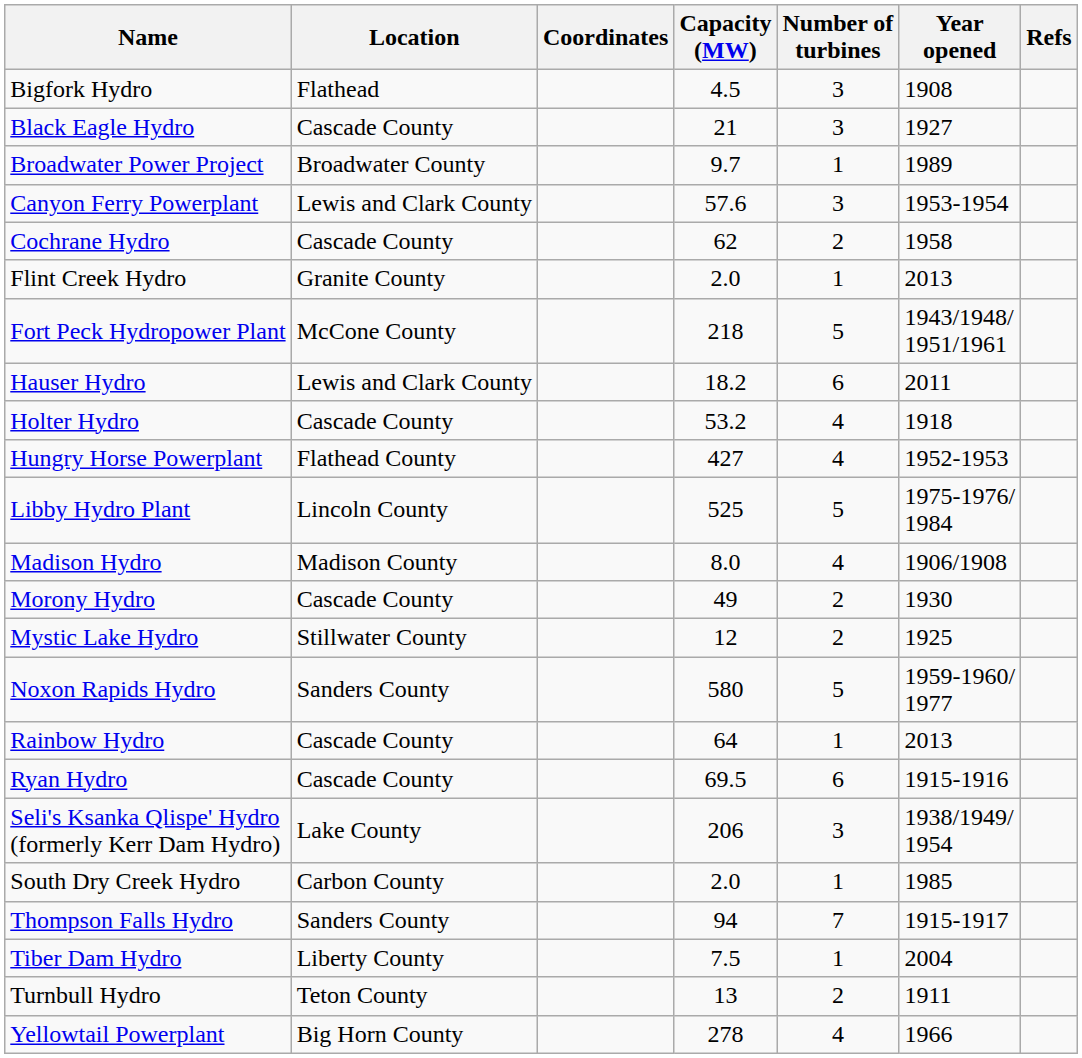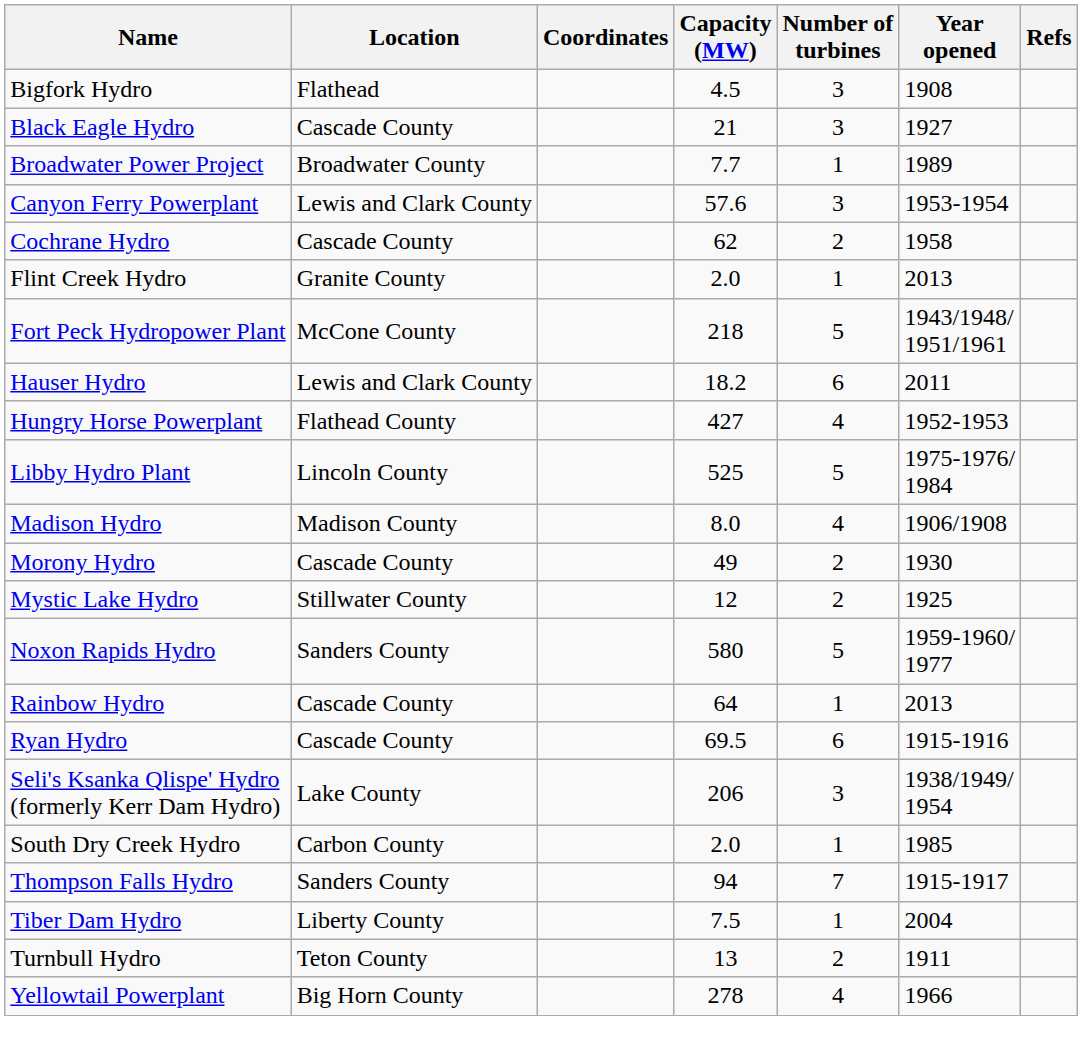 <table class="wikitable sortable">
 <tr>
 <th>Name</th>
 <th>Location</th>
 <th>Coordinates</th>
 <th>Capacity<br>(<a href='#'>MW</a>)</th>
 <th>Number of<br>turbines</th>
 <th>Year<br>opened</th>
 <th>Refs</th>
 </tr>
 <tr>
 <td>Bigfork Hydro</td>
 <td>Flathead</td>
 <td></td>
 <td align="center">4.5</td>
 <td align="center">3</td>
 <td>1908</td>
 <td></td>
 </tr>
 <tr>
 <td><a href='#'>Black Eagle Hydro</a></td>
 <td>Cascade County</td>
 <td></td>
 <td align="center">21</td>
 <td align="center">3</td>
 <td>1927</td>
 <td></td>
 </tr>
 <tr>
 <td><a href='#'>Broadwater Power Project</a></td>
 <td>Broadwater County</td>
 <td></td>
-<td align="center">9.7</td>
+<td align="center">7.7</td>
 <td align="center">1</td>
 <td>1989</td>
 <td></td>
 </tr>
 <tr>
 <td><a href='#'>Canyon Ferry Powerplant</a></td>
 <td>Lewis and Clark County</td>
 <td></td>
 <td align="center">57.6</td>
 <td align="center">3</td>
 <td>1953-1954</td>
 <td></td>
 </tr>
 <tr>
 <td><a href='#'>Cochrane Hydro</a></td>
 <td>Cascade County</td>
 <td></td>
 <td align="center">62</td>
 <td align="center">2</td>
 <td>1958</td>
 <td></td>
 </tr>
 <tr>
 <td>Flint Creek Hydro</td>
 <td>Granite County</td>
 <td></td>
 <td align="center">2.0</td>
 <td align="center">1</td>
 <td>2013</td>
 <td></td>
 </tr>
 <tr>
 <td><a href='#'>Fort Peck Hydropower Plant</a></td>
 <td>McCone County</td>
 <td></td>
 <td align="center">218</td>
 <td align="center">5</td>
 <td>1943/1948/<br>1951/1961</td>
 <td></td>
 </tr>
 <tr>
 <td><a href='#'>Hauser Hydro</a></td>
 <td>Lewis and Clark County</td>
 <td></td>
 <td align="center">18.2</td>
 <td align="center">6</td>
 <td>2011</td>
-<td></td>
-</tr>
-<tr>
-<td><a href='#'>Holter Hydro</a></td>
-<td>Cascade County</td>
-<td></td>
-<td align="center">53.2</td>
-<td align="center">4</td>
-<td>1918</td>
 <td></td>
 </tr>
 <tr>
 <td><a href='#'>Hungry Horse Powerplant</a></td>
 <td>Flathead County</td>
 <td></td>
 <td align="center">427</td>
 <td align="center">4</td>
 <td>1952-1953</td>
 <td></td>
 </tr>
 <tr>
 <td><a href='#'>Libby Hydro Plant</a></td>
 <td>Lincoln County</td>
 <td></td>
 <td align="center">525</td>
 <td align="center">5</td>
 <td>1975-1976/<br>1984</td>
 <td></td>
 </tr>
 <tr>
 <td><a href='#'>Madison Hydro</a></td>
 <td>Madison County</td>
 <td></td>
 <td align="center">8.0</td>
 <td align="center">4</td>
 <td>1906/1908</td>
 <td></td>
 </tr>
 <tr>
 <td><a href='#'>Morony Hydro</a></td>
 <td>Cascade County</td>
 <td></td>
 <td align="center">49</td>
 <td align="center">2</td>
 <td>1930</td>
 <td></td>
 </tr>
 <tr>
 <td><a href='#'>Mystic Lake Hydro</a></td>
 <td>Stillwater County</td>
 <td></td>
 <td align="center">12</td>
 <td align="center">2</td>
 <td>1925</td>
 <td></td>
 </tr>
 <tr>
 <td><a href='#'>Noxon Rapids Hydro</a></td>
 <td>Sanders County</td>
 <td></td>
 <td align="center">580</td>
 <td align="center">5</td>
 <td>1959-1960/<br>1977</td>
 <td></td>
 </tr>
 <tr>
 <td><a href='#'>Rainbow Hydro</a></td>
 <td>Cascade County</td>
 <td></td>
 <td align="center">64</td>
 <td align="center">1</td>
 <td>2013</td>
 <td></td>
 </tr>
 <tr>
 <td><a href='#'>Ryan Hydro</a></td>
 <td>Cascade County</td>
 <td></td>
 <td align="center">69.5</td>
 <td align="center">6</td>
 <td>1915-1916</td>
 <td></td>
 </tr>
 <tr>
 <td><a href='#'>Seli's Ksanka Qlispe' Hydro</a><br>(formerly Kerr Dam Hydro)</td>
 <td>Lake County</td>
 <td></td>
 <td align="center">206</td>
 <td align="center">3</td>
 <td>1938/1949/<br>1954</td>
 <td></td>
 </tr>
 <tr>
 <td>South Dry Creek Hydro</td>
 <td>Carbon County</td>
 <td></td>
 <td align="center">2.0</td>
 <td align="center">1</td>
 <td>1985</td>
 <td></td>
 </tr>
 <tr>
 <td><a href='#'>Thompson Falls Hydro</a></td>
 <td>Sanders County</td>
 <td></td>
 <td align="center">94</td>
 <td align="center">7</td>
 <td>1915-1917</td>
 <td></td>
 </tr>
 <tr>
 <td><a href='#'>Tiber Dam Hydro</a></td>
 <td>Liberty County</td>
 <td></td>
 <td align="center">7.5</td>
 <td align="center">1</td>
 <td>2004</td>
 <td></td>
 </tr>
 <tr>
 <td>Turnbull Hydro</td>
 <td>Teton County</td>
 <td></td>
 <td align="center">13</td>
 <td align="center">2</td>
 <td>1911</td>
 <td></td>
 </tr>
 <tr>
 <td><a href='#'>Yellowtail Powerplant</a></td>
 <td>Big Horn County</td>
 <td></td>
 <td align="center">278</td>
 <td align="center">4</td>
 <td>1966</td>
 <td></td>
 </tr>
 </table>
